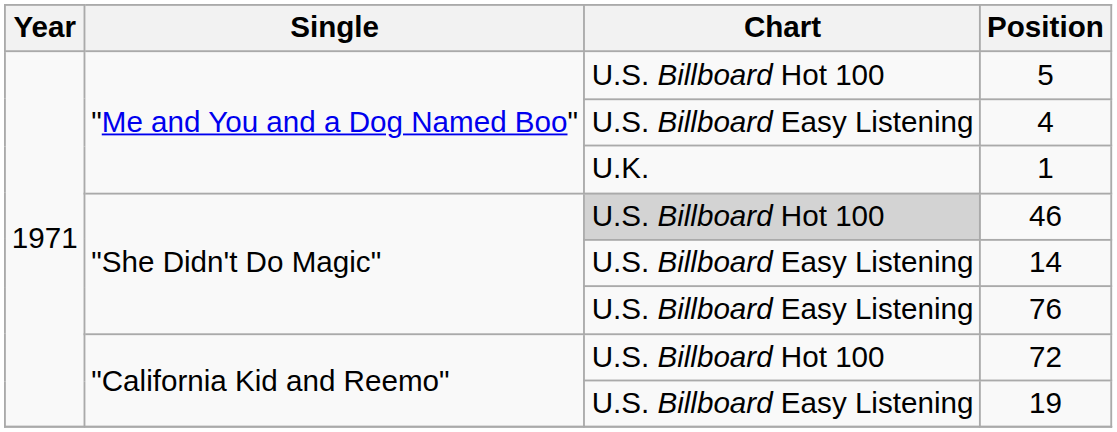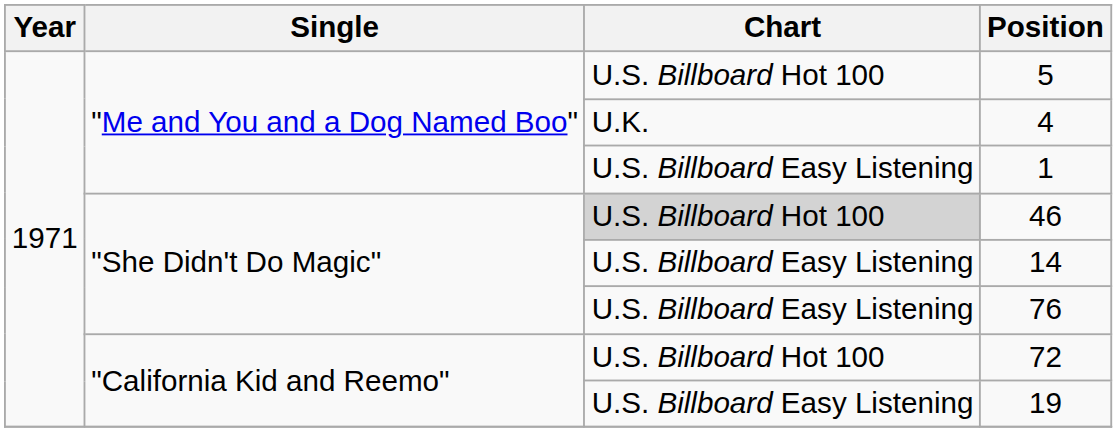 <table class="wikitable">
 <tr>
 <th>Year</th>
 <th>Single</th>
 <th>Chart</th>
 <th>Position</th>
 </tr>
 <tr>
 <td rowspan="8">1971</td>
 <td rowspan="3">"<a href='#'>Me and You and a Dog Named Boo</a>"</td>
 <td>U.S. <em>Billboard</em> Hot 100</td>
 <td align="center">5</td>
 </tr>
 <tr>
-<td>U.S. <em>Billboard</em> Easy Listening</td>
+<td>U.K.</td>
 <td align="center">4</td>
 </tr>
 <tr>
-<td>U.K.</td>
+<td>U.S. <em>Billboard</em> Easy Listening</td>
 <td align="center">1</td>
 </tr>
 <tr>
 <td rowspan="3">"She Didn't Do Magic"</td>
 <td style="background: lightgrey;">U.S. <em>Billboard</em> Hot 100</td>
 <td align="center">46</td>
 </tr>
 <tr>
 <td>U.S. <em>Billboard</em> Easy Listening</td>
 <td align="center">14</td>
 </tr>
 <tr>
 <td>U.S. <em>Billboard</em> Easy Listening</td>
 <td align="center">76</td>
 </tr>
 <tr>
 <td rowspan="2">"California Kid and Reemo"</td>
 <td>U.S. <em>Billboard</em> Hot 100</td>
 <td align="center">72</td>
 </tr>
 <tr>
 <td>U.S. <em>Billboard</em> Easy Listening</td>
 <td align="center">19</td>
 </tr>
 <tr>
 </tr>
 </table>
